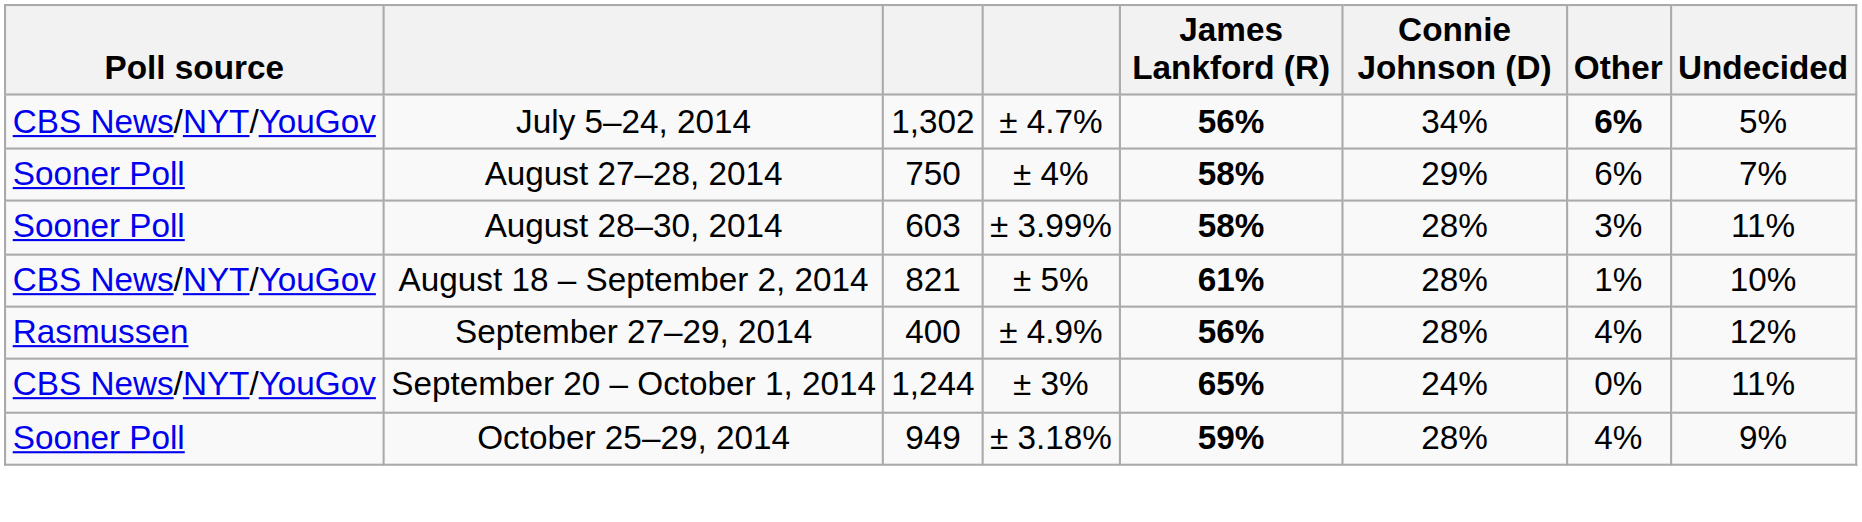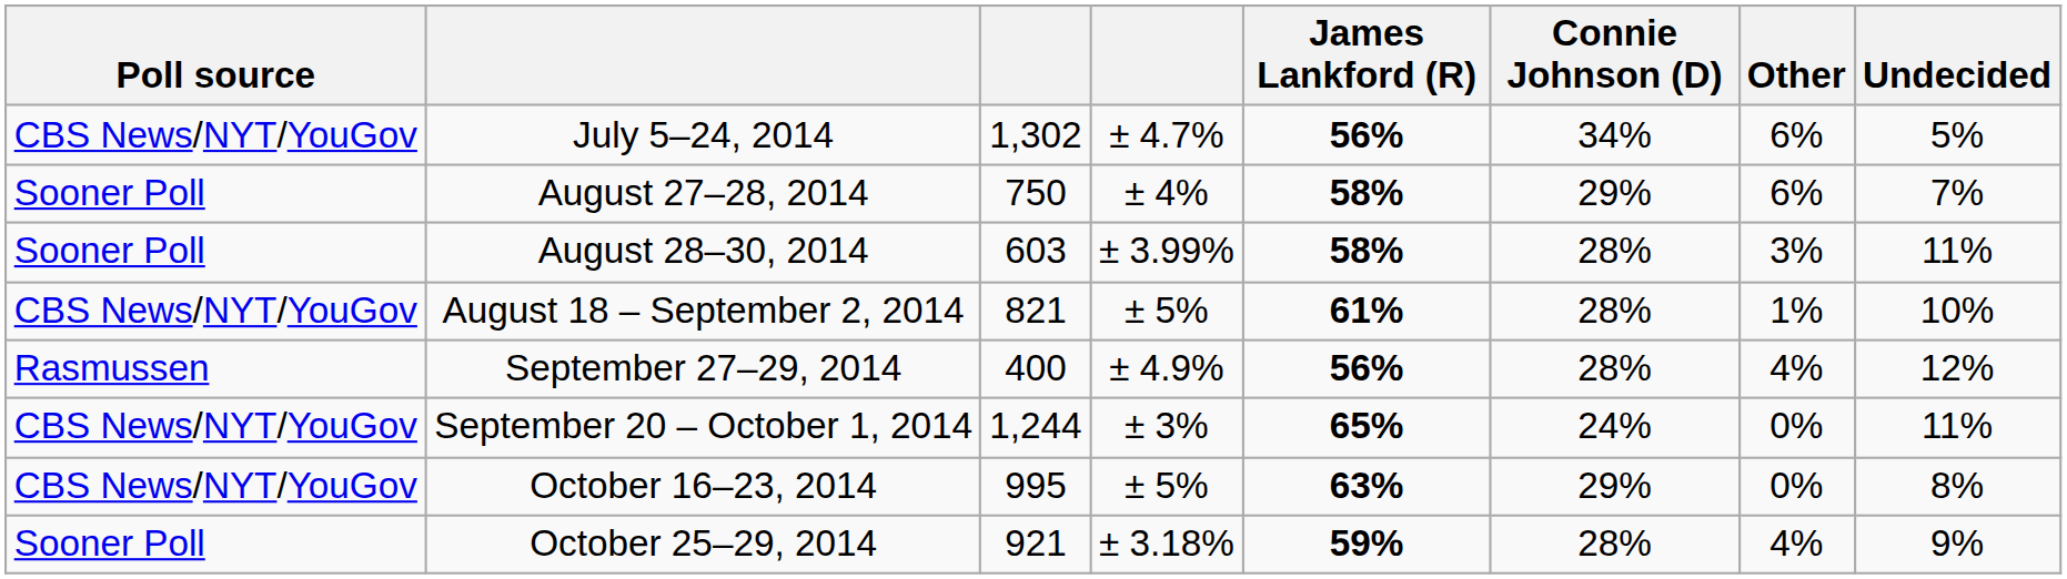 <table class="wikitable" style="text-align:center">
 <tr valign= bottom>
 <th>Poll source</th>
 <th></th>
 <th></th>
 <th></th>
 <th style="width:100px;">James<br>Lankford (R)</th>
 <th style="width:100px;">Connie<br>Johnson (D)</th>
 <th>Other</th>
 <th>Undecided</th>
 </tr>
 <tr>
 <td align=left><a href='#'>CBS News</a>/<a href='#'>NYT</a>/<a href='#'>YouGov</a></td>
 <td>July 5–24, 2014</td>
 <td>1,302</td>
 <td>± 4.7%</td>
 <td><strong>56%</strong></td>
 <td>34%</td>
-<td><strong>6%</strong></td>
+<td>6%</td>
 <td>5%</td>
 </tr>
 <tr>
 <td align=left><a href='#'>Sooner Poll</a></td>
 <td>August 27–28, 2014</td>
 <td>750</td>
 <td>± 4%</td>
 <td><strong>58%</strong></td>
 <td>29%</td>
 <td>6%</td>
 <td>7%</td>
 </tr>
 <tr>
 <td align=left><a href='#'>Sooner Poll</a></td>
 <td>August 28–30, 2014</td>
 <td>603</td>
 <td>± 3.99%</td>
 <td><strong>58%</strong></td>
 <td>28%</td>
 <td>3%</td>
 <td>11%</td>
 </tr>
 <tr>
 <td align=left><a href='#'>CBS News</a>/<a href='#'>NYT</a>/<a href='#'>YouGov</a></td>
 <td>August 18 – September 2, 2014</td>
 <td>821</td>
 <td>± 5%</td>
 <td><strong>61%</strong></td>
 <td>28%</td>
 <td>1%</td>
 <td>10%</td>
 </tr>
 <tr>
 <td align=left><a href='#'>Rasmussen</a></td>
 <td>September 27–29, 2014</td>
 <td>400</td>
 <td>± 4.9%</td>
 <td><strong>56%</strong></td>
 <td>28%</td>
 <td>4%</td>
 <td>12%</td>
 </tr>
 <tr>
 <td align=left><a href='#'>CBS News</a>/<a href='#'>NYT</a>/<a href='#'>YouGov</a></td>
 <td>September 20 – October 1, 2014</td>
 <td>1,244</td>
 <td>± 3%</td>
 <td><strong>65%</strong></td>
 <td>24%</td>
 <td>0%</td>
 <td>11%</td>
 </tr>
 <tr>
+<td align=left><a href='#'>CBS News</a>/<a href='#'>NYT</a>/<a href='#'>YouGov</a></td>
+<td>October 16–23, 2014</td>
+<td>995</td>
+<td>± 5%</td>
+<td><strong>63%</strong></td>
+<td>29%</td>
+<td>0%</td>
+<td>8%</td>
+</tr>
+<tr>
 <td align=left><a href='#'>Sooner Poll</a></td>
 <td>October 25–29, 2014</td>
-<td>949</td>
+<td>921</td>
 <td>± 3.18%</td>
 <td><strong>59%</strong></td>
 <td>28%</td>
 <td>4%</td>
 <td>9%</td>
 </tr>
 </table>
